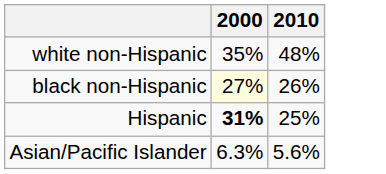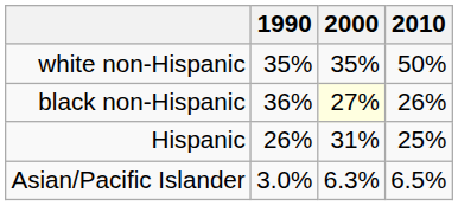 <table class="wikitable">
 <tr>
 <th></th>
+<th>1990</th>
 <th>2000</th>
 <th>2010</th>
 </tr>
 <tr align="right">
 <td>white non-Hispanic</td>
 <td>35%</td>
-<td>48%</td>
+<td>35%</td>
+<td>50%</td>
 </tr>
 <tr align="right">
 <td>black non-Hispanic</td>
+<td>36%</td>
 <td style="background: lightyellow;">27%</td>
 <td>26%</td>
 </tr>
 <tr align="right">
 <td>Hispanic</td>
-<td><strong>31%</strong></td>
+<td>26%</td>
+<td>31%</td>
 <td>25%</td>
 </tr>
 <tr align="right">
 <td>Asian/Pacific Islander</td>
+<td>3.0%</td>
 <td>6.3%</td>
-<td>5.6%</td>
+<td>6.5%</td>
 </tr>
 </table>
